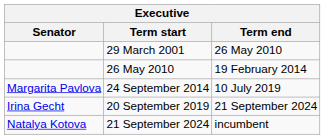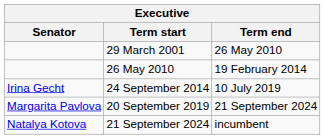 <table class="wikitable sortable">
 <tr>
 <th colspan=3>Executive</th>
 </tr>
 <tr>
 <th>Senator</th>
 <th>Term start</th>
 <th>Term end</th>
 </tr>
 <tr>
 <td></td>
 <td>29 March 2001</td>
 <td>26 May 2010</td>
 </tr>
 <tr>
 <td></td>
 <td>26 May 2010</td>
 <td>19 February 2014</td>
 </tr>
 <tr>
-<td><a href='#'>Margarita Pavlova</a></td>
+<td><a href='#'>Irina Gecht</a></td>
 <td>24 September 2014</td>
 <td>10 July 2019</td>
 </tr>
 <tr>
-<td><a href='#'>Irina Gecht</a></td>
+<td><a href='#'>Margarita Pavlova</a></td>
 <td>20 September 2019</td>
 <td>21 September 2024</td>
 </tr>
 <tr>
 <td><a href='#'>Natalya Kotova</a></td>
 <td>21 September 2024</td>
 <td>incumbent</td>
 </tr>
 </table>
